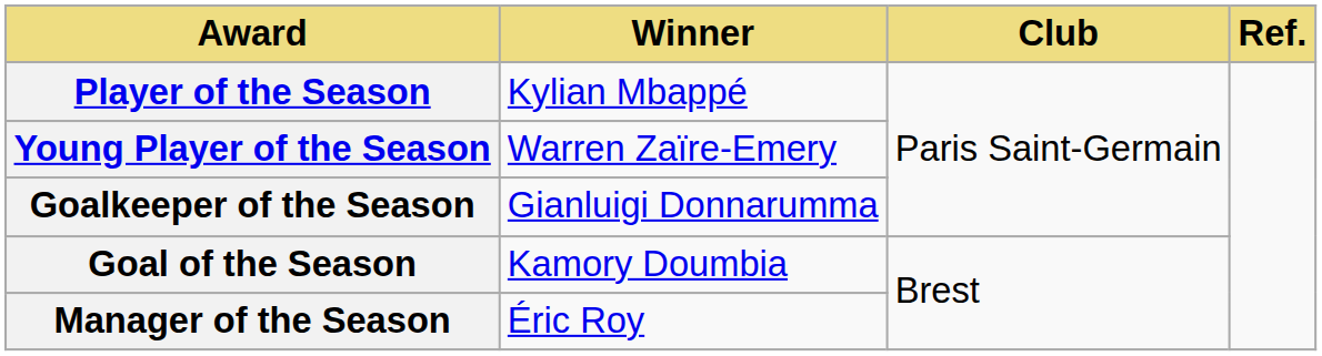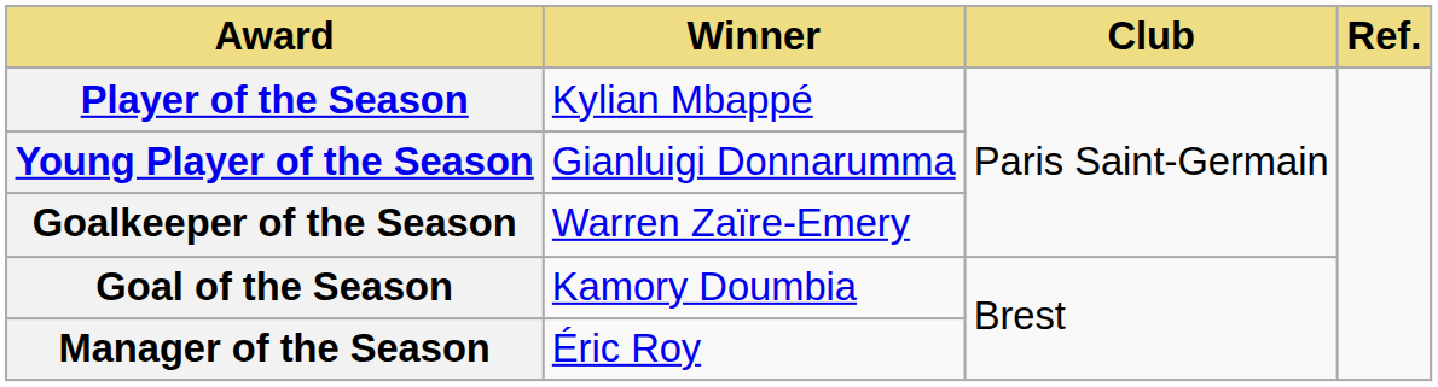 <table class="wikitable">
 <tr>
 <th style="background-color: #eedd82">Award</th>
 <th style="background-color: #eedd82">Winner</th>
 <th style="background-color: #eedd82">Club</th>
 <th style="background-color: #eedd82">Ref.</th>
 </tr>
 <tr>
 <th><a href='#'>Player of the Season</a></th>
 <td> <a href='#'>Kylian Mbappé</a></td>
 <td rowspan="3">Paris Saint-Germain</td>
 <td rowspan="5"></td>
 </tr>
 <tr>
 <th><a href='#'>Young Player of the Season</a></th>
-<td> <a href='#'>Warren Zaïre-Emery</a></td>
+<td> <a href='#'>Gianluigi Donnarumma</a></td>
 </tr>
 <tr>
 <th>Goalkeeper of the Season</th>
-<td> <a href='#'>Gianluigi Donnarumma</a></td>
+<td> <a href='#'>Warren Zaïre-Emery</a></td>
 </tr>
 <tr>
 <th>Goal of the Season</th>
 <td> <a href='#'>Kamory Doumbia</a></td>
 <td rowspan="2">Brest</td>
 </tr>
 <tr>
 <th>Manager of the Season</th>
 <td> <a href='#'>Éric Roy</a></td>
 </tr>
 </table>
